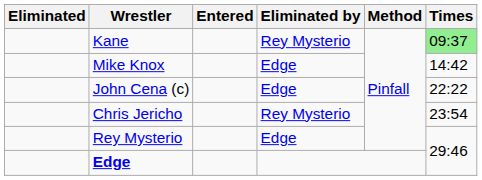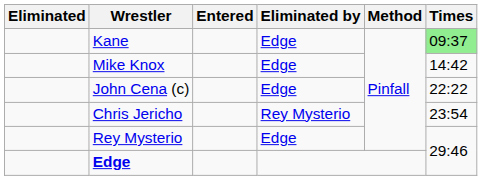 <table class="wikitable sortable">
 <tr>
 <th>Eliminated</th>
 <th>Wrestler</th>
 <th>Entered</th>
 <th>Eliminated by</th>
 <th>Method</th>
 <th>Times</th>
 </tr>
 <tr>
 <td></td>
 <td><a href='#'>Kane</a></td>
 <td></td>
-<td><a href='#'>Rey Mysterio</a></td>
+<td><a href='#'>Edge</a></td>
 <td rowspan=5><a href='#'>Pinfall</a></td>
 <td style="background: lightgreen;">09:37</td>
 </tr>
 <tr>
 <td></td>
 <td><a href='#'>Mike Knox</a></td>
 <td></td>
 <td><a href='#'>Edge</a></td>
 <td>14:42</td>
 </tr>
 <tr>
 <td></td>
 <td><a href='#'>John Cena</a> (c)</td>
 <td></td>
 <td><a href='#'>Edge</a></td>
 <td>22:22</td>
 </tr>
 <tr>
 <td></td>
 <td><a href='#'>Chris Jericho</a></td>
 <td></td>
 <td><a href='#'>Rey Mysterio</a></td>
 <td>23:54</td>
 </tr>
 <tr>
 <td></td>
 <td><a href='#'>Rey Mysterio</a></td>
 <td></td>
 <td><a href='#'>Edge</a></td>
 <td rowspan=2>29:46</td>
 </tr>
 <tr>
 <td></td>
 <td><strong><a href='#'>Edge</a></strong></td>
 <td></td>
 <td colspan="2"></td>
 </tr>
 </table>
